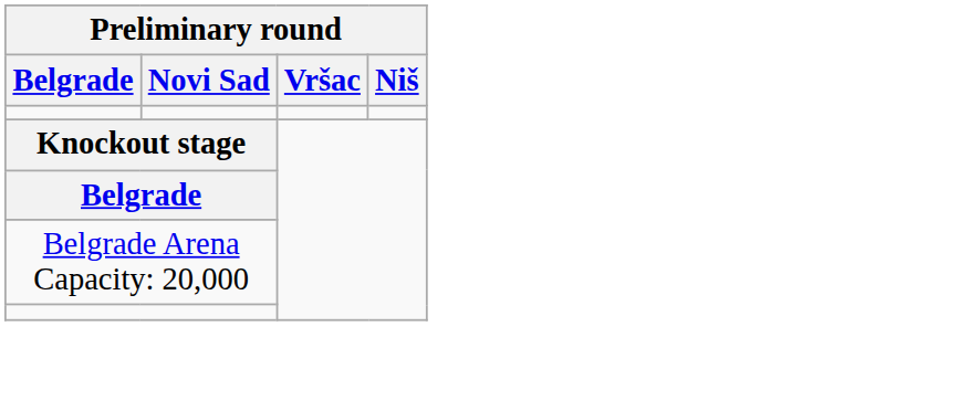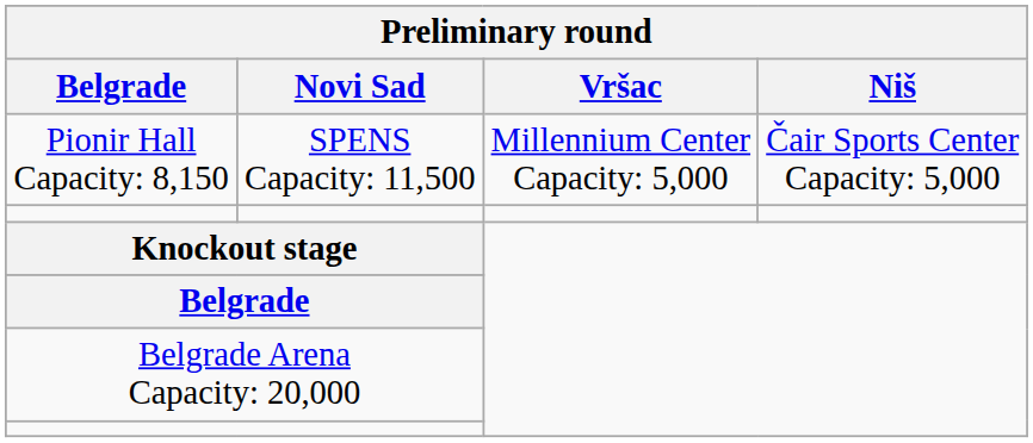 <table class="wikitable" style="text-align:center;">
 <tr>
 <th colspan=4>Preliminary round</th>
 </tr>
 <tr>
 <th><a href='#'>Belgrade</a></th>
 <th><a href='#'>Novi Sad</a></th>
 <th><a href='#'>Vršac</a></th>
 <th><a href='#'>Niš</a></th>
+</tr>
+<tr>
+<td><a href='#'>Pionir Hall</a><br>Capacity: 8,150</td>
+<td><a href='#'>SPENS</a><br>Capacity: 11,500</td>
+<td><a href='#'>Millennium Center</a><br>Capacity: 5,000</td>
+<td><a href='#'>Čair Sports Center</a><br>Capacity: 5,000</td>
 </tr>
 <tr>
 <td></td>
 <td></td>
 <td></td>
 <td></td>
 </tr>
 <tr>
 <th colspan=2>Knockout stage</th>
 <td colspan=2 rowspan=4></td>
 </tr>
 <tr>
 <th colspan=2><a href='#'>Belgrade</a></th>
 </tr>
 <tr>
 <td colspan=2><a href='#'>Belgrade Arena</a><br>Capacity: 20,000</td>
 </tr>
 <tr>
 <td colspan=2></td>
 </tr>
 </table>
